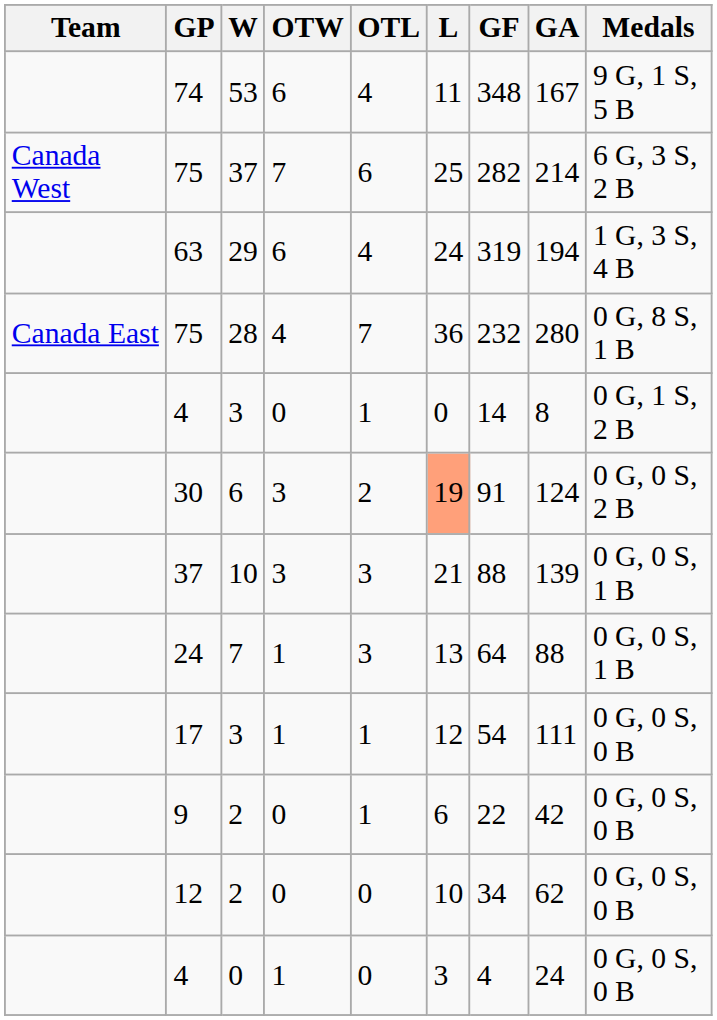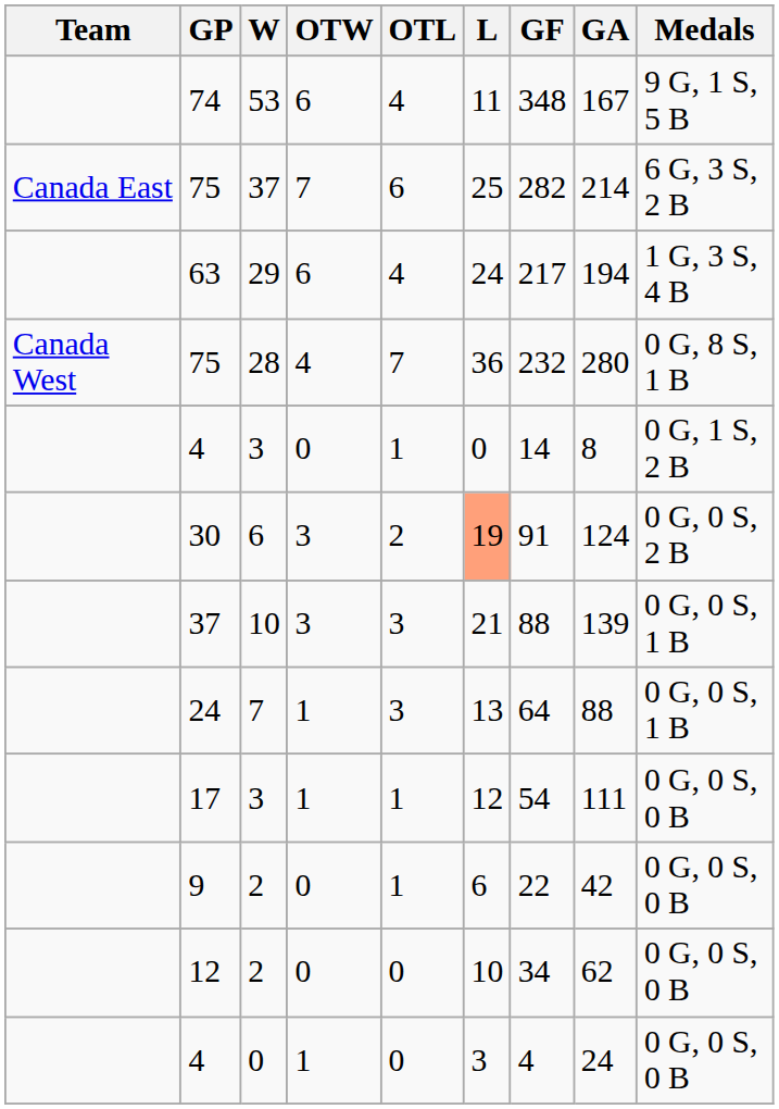 <table class="wikitable sortable">
 <tr bgcolor="#efefef" align="left">
 <th width=80>Team</th>
 <th width=5>GP</th>
 <th width=5>W</th>
 <th width=5>OTW</th>
 <th width=5>OTL</th>
 <th width=5>L</th>
 <th width=10>GF</th>
 <th width=10>GA</th>
 <th width=60>Medals</th>
 </tr>
 <tr>
 <td></td>
 <td>74</td>
 <td>53</td>
 <td>6</td>
 <td>4</td>
 <td>11</td>
 <td>348</td>
 <td>167</td>
 <td>9 G, 1 S, 5 B</td>
 </tr>
 <tr>
-<td> <a href='#'>Canada West</a></td>
+<td> <a href='#'>Canada East</a></td>
 <td>75</td>
 <td>37</td>
 <td>7</td>
 <td>6</td>
 <td>25</td>
 <td>282</td>
 <td>214</td>
 <td>6 G, 3 S, 2 B</td>
 </tr>
 <tr>
 <td></td>
 <td>63</td>
 <td>29</td>
 <td>6</td>
 <td>4</td>
 <td>24</td>
-<td>319</td>
+<td>217</td>
 <td>194</td>
 <td>1 G, 3 S, 4 B</td>
 </tr>
 <tr>
-<td> <a href='#'>Canada East</a></td>
+<td> <a href='#'>Canada West</a></td>
 <td>75</td>
 <td>28</td>
 <td>4</td>
 <td>7</td>
 <td>36</td>
 <td>232</td>
 <td>280</td>
 <td>0 G, 8 S, 1 B</td>
 </tr>
 <tr>
 <td></td>
 <td>4</td>
 <td>3</td>
 <td>0</td>
 <td>1</td>
 <td>0</td>
 <td>14</td>
 <td>8</td>
 <td>0 G, 1 S, 2 B</td>
 </tr>
 <tr>
 <td></td>
 <td>30</td>
 <td>6</td>
 <td>3</td>
 <td>2</td>
 <td style="background: lightsalmon;">19</td>
 <td>91</td>
 <td>124</td>
 <td>0 G, 0 S, 2 B</td>
 </tr>
 <tr>
 <td></td>
 <td>37</td>
 <td>10</td>
 <td>3</td>
 <td>3</td>
 <td>21</td>
 <td>88</td>
 <td>139</td>
 <td>0 G, 0 S, 1 B</td>
 </tr>
 <tr>
 <td></td>
 <td>24</td>
 <td>7</td>
 <td>1</td>
 <td>3</td>
 <td>13</td>
 <td>64</td>
 <td>88</td>
 <td>0 G, 0 S, 1 B</td>
 </tr>
 <tr>
 <td></td>
 <td>17</td>
 <td>3</td>
 <td>1</td>
 <td>1</td>
 <td>12</td>
 <td>54</td>
 <td>111</td>
 <td>0 G, 0 S, 0 B</td>
 </tr>
 <tr>
 <td></td>
 <td>9</td>
 <td>2</td>
 <td>0</td>
 <td>1</td>
 <td>6</td>
 <td>22</td>
 <td>42</td>
 <td>0 G, 0 S, 0 B</td>
 </tr>
 <tr>
 <td></td>
 <td>12</td>
 <td>2</td>
 <td>0</td>
 <td>0</td>
 <td>10</td>
 <td>34</td>
 <td>62</td>
 <td>0 G, 0 S, 0 B</td>
 </tr>
 <tr>
 <td></td>
 <td>4</td>
 <td>0</td>
 <td>1</td>
 <td>0</td>
 <td>3</td>
 <td>4</td>
 <td>24</td>
 <td>0 G, 0 S, 0 B</td>
 </tr>
 </table>
